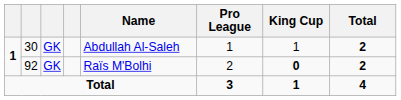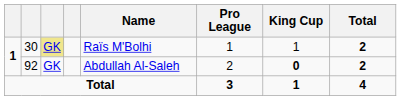 <table class="wikitable" style="text-align:center">
 <tr>
 <th width=15></th>
 <th width=15></th>
 <th width=15></th>
 <th width=15></th>
 <th width=145>Name</th>
 <th width=80>Pro League</th>
 <th width=80>King Cup</th>
 <th width=80>Total</th>
 </tr>
 <tr>
 <td rowspan=2><strong>1</strong></td>
 <td>30</td>
-<td><a href='#'>GK</a></td>
+<td style="background: khaki;"><a href='#'>GK</a></td>
 <td></td>
-<td align=left><a href='#'>Abdullah Al-Saleh</a></td>
+<td align=left><a href='#'>Raïs M'Bolhi</a></td>
 <td>1</td>
 <td>1</td>
 <td><strong>2</strong></td>
 </tr>
 <tr>
 <td>92</td>
 <td><a href='#'>GK</a></td>
 <td></td>
-<td align=left><a href='#'>Raïs M'Bolhi</a></td>
+<td align=left><a href='#'>Abdullah Al-Saleh</a></td>
 <td>2</td>
 <td><strong>0</strong></td>
 <td><strong>2</strong></td>
 </tr>
 <tr>
 <td colspan=5><strong>Total</strong></td>
 <td><strong>3</strong></td>
 <td><strong>1</strong></td>
 <td><strong>4</strong></td>
 </tr>
 </table>
